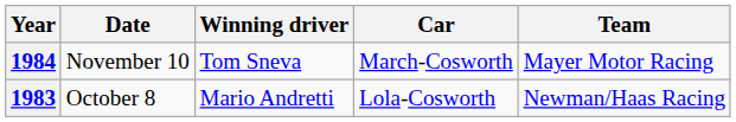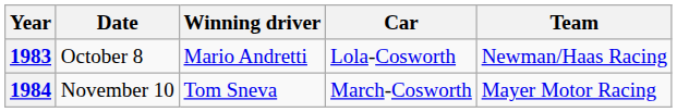 <table class="wikitable" style="font-size: 95%;">
 <tr>
 <th>Year</th>
 <th>Date</th>
 <th>Winning driver</th>
 <th>Car</th>
 <th>Team</th>
 </tr>
 <tr>
+<th><a href='#'>1983</a></th>
+<td>October 8</td>
+<td> <a href='#'>Mario Andretti</a></td>
+<td><a href='#'>Lola</a>-<a href='#'>Cosworth</a></td>
+<td><a href='#'>Newman/Haas Racing</a></td>
+</tr>
+<tr>
 <th><a href='#'>1984</a></th>
 <td>November 10</td>
 <td> <a href='#'>Tom Sneva</a></td>
 <td><a href='#'>March</a>-<a href='#'>Cosworth</a></td>
 <td><a href='#'>Mayer Motor Racing</a></td>
 </tr>
-<tr>
-<th><a href='#'>1983</a></th>
-<td>October 8</td>
-<td> <a href='#'>Mario Andretti</a></td>
-<td><a href='#'>Lola</a>-<a href='#'>Cosworth</a></td>
-<td><a href='#'>Newman/Haas Racing</a></td>
-</tr>
 </table>
